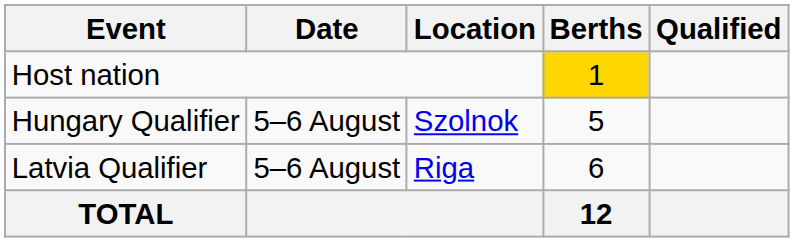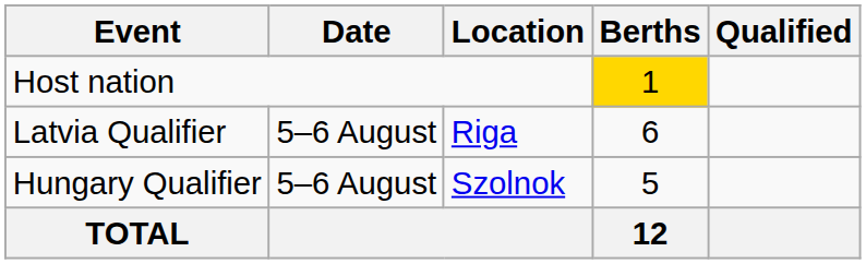 <table class="wikitable " style="font-size:95%;">
 <tr>
 <th>Event</th>
 <th>Date</th>
 <th>Location</th>
 <th>Berths</th>
 <th>Qualified</th>
 </tr>
 <tr>
 <td colspan=3>Host nation</td>
 <td align=center style="background: gold;">1</td>
 <td></td>
 </tr>
 <tr>
+<td>Latvia Qualifier</td>
+<td>5–6 August</td>
+<td> <a href='#'>Riga</a></td>
+<td align=center>6</td>
+<td></td>
+</tr>
+<tr>
 <td>Hungary Qualifier</td>
 <td>5–6 August</td>
 <td> <a href='#'>Szolnok</a></td>
 <td align=center>5</td>
-<td></td>
-</tr>
-<tr>
-<td>Latvia Qualifier</td>
-<td>5–6 August</td>
-<td> <a href='#'>Riga</a></td>
-<td align=center>6</td>
 <td></td>
 </tr>
 <tr>
 <th>TOTAL</th>
 <th colspan="2"></th>
 <th>12</th>
 <th></th>
 </tr>
 </table>
